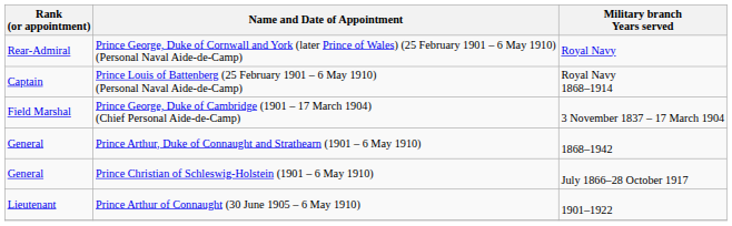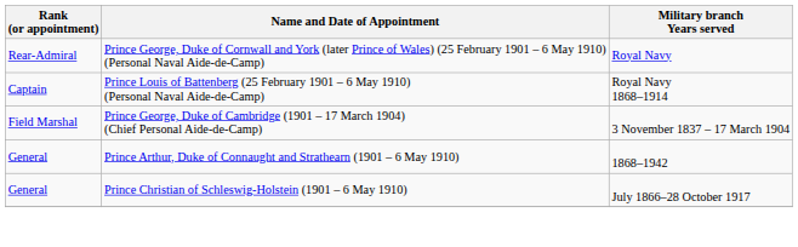 <table class="wikitable">
 <tr>
 <th>Rank<br>(or appointment)</th>
 <th>Name and Date of Appointment</th>
 <th>Military branch<br>Years served</th>
 </tr>
 <tr>
 <td><a href='#'>Rear-Admiral</a></td>
 <td><a href='#'>Prince George, Duke of Cornwall and York</a> (later <a href='#'>Prince of Wales</a>) (25 February 1901 – 6 May 1910)<br>(Personal Naval Aide-de-Camp)</td>
 <td> <a href='#'>Royal Navy</a></td>
 </tr>
 <tr>
 <td><a href='#'>Captain</a></td>
 <td><a href='#'>Prince Louis of Battenberg</a> (25 February 1901 – 6 May 1910)<br>(Personal Naval Aide-de-Camp)</td>
 <td> Royal Navy<br>1868–1914</td>
 </tr>
 <tr>
 <td><a href='#'>Field Marshal</a></td>
 <td><a href='#'>Prince George, Duke of Cambridge</a> (1901 – 17 March 1904)<br>(Chief Personal Aide-de-Camp)</td>
 <td><br>3 November 1837 – 17 March 1904</td>
 </tr>
 <tr>
 <td><a href='#'>General</a></td>
 <td><a href='#'>Prince Arthur, Duke of Connaught and Strathearn</a> (1901 – 6 May 1910)</td>
 <td><br>1868–1942</td>
 </tr>
 <tr>
 <td><a href='#'>General</a></td>
 <td><a href='#'>Prince Christian of Schleswig-Holstein</a> (1901 – 6 May 1910)</td>
 <td><br>July 1866–28 October 1917</td>
 </tr>
 <tr>
-<td><a href='#'>Lieutenant</a></td>
-<td><a href='#'>Prince Arthur of Connaught</a> (30 June 1905 – 6 May 1910)</td>
-<td><br>1901–1922</td>
-</tr>
-<tr>
 </tr>
 </table>
